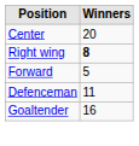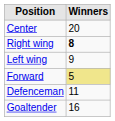 <table class="wikitable">
 <tr>
 <th style="background:#e5e5e5;">Position</th>
 <th style="background:#e5e5e5;">Winners</th>
 </tr>
 <tr>
 <td><a href='#'>Center</a></td>
 <td>20</td>
 </tr>
 <tr>
 <td><a href='#'>Right wing</a></td>
 <td><strong>8</strong></td>
 </tr>
 <tr>
+<td><a href='#'>Left wing</a></td>
+<td>9</td>
+</tr>
+<tr>
 <td><a href='#'>Forward</a></td>
-<td>5</td>
+<td style="background: khaki;">5</td>
 </tr>
 <tr>
 <td><a href='#'>Defenceman</a></td>
 <td>11</td>
 </tr>
 <tr>
 <td><a href='#'>Goaltender</a></td>
 <td>16</td>
 </tr>
 </table>
